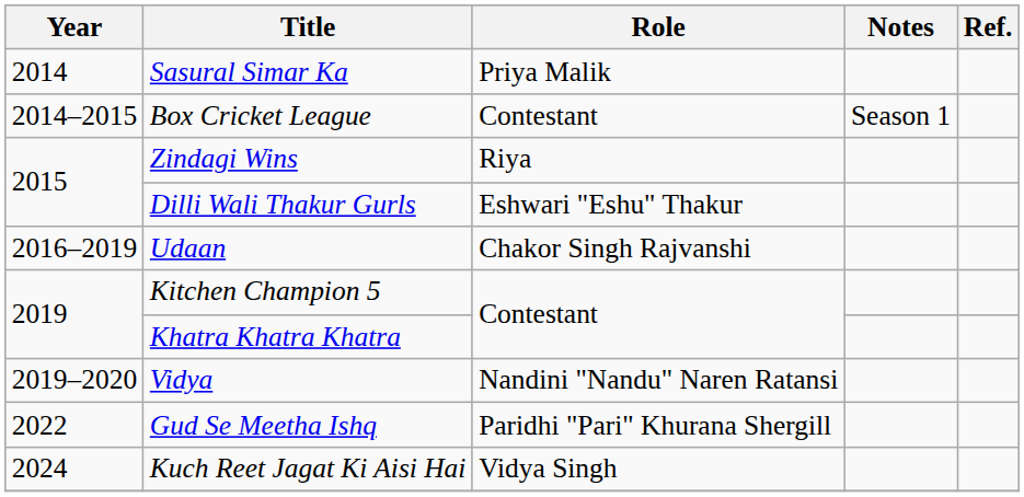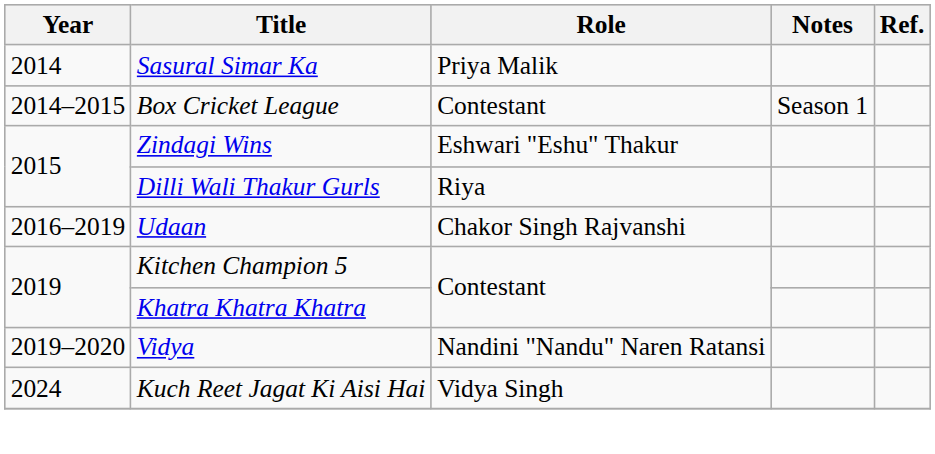 <table class="wikitable sortable">
 <tr>
 <th>Year</th>
 <th>Title</th>
 <th>Role</th>
 <th class="unsortable">Notes</th>
 <th class="unsortable">Ref.</th>
 </tr>
 <tr>
 <td>2014</td>
 <td><em><a href='#'>Sasural Simar Ka</a></em></td>
 <td>Priya Malik</td>
 <td></td>
 <td></td>
 </tr>
 <tr>
 <td>2014–2015</td>
 <td><em>Box Cricket League</em></td>
 <td>Contestant</td>
 <td>Season 1</td>
 <td></td>
 </tr>
 <tr>
 <td rowspan="2">2015</td>
 <td><em><a href='#'>Zindagi Wins</a></em></td>
-<td>Riya</td>
+<td>Eshwari "Eshu" Thakur</td>
 <td></td>
 <td></td>
 </tr>
 <tr>
 <td><em><a href='#'>Dilli Wali Thakur Gurls</a></em></td>
-<td>Eshwari "Eshu" Thakur</td>
+<td>Riya</td>
 <td></td>
 <td></td>
 </tr>
 <tr>
 <td>2016–2019</td>
 <td><em><a href='#'>Udaan</a></em></td>
 <td>Chakor Singh Rajvanshi</td>
 <td></td>
 <td></td>
 </tr>
 <tr>
 <td rowspan="2">2019</td>
 <td><em>Kitchen Champion 5</em></td>
 <td rowspan="2">Contestant</td>
 <td></td>
 <td></td>
 </tr>
 <tr>
 <td><em><a href='#'>Khatra Khatra Khatra</a></em></td>
 <td></td>
 <td></td>
 </tr>
 <tr>
 <td>2019–2020</td>
 <td><em><a href='#'>Vidya</a> </em></td>
 <td>Nandini "Nandu" Naren Ratansi</td>
 <td></td>
 <td></td>
 </tr>
 <tr>
-<td>2022</td>
-<td><em><a href='#'>Gud Se Meetha Ishq</a></em></td>
-<td>Paridhi "Pari" Khurana Shergill</td>
-<td></td>
-<td></td>
-</tr>
-<tr>
 <td>2024</td>
 <td><em>Kuch Reet Jagat Ki Aisi Hai</em></td>
 <td>Vidya Singh</td>
 <td></td>
 <td></td>
 </tr>
 <tr>
 </tr>
 </table>
